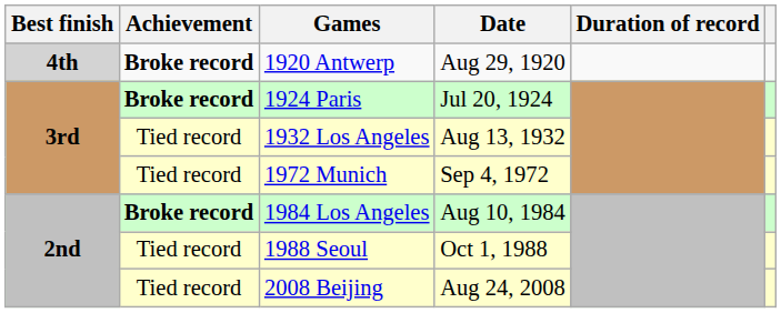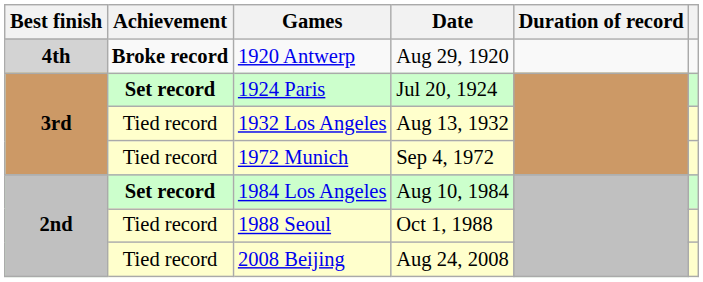 <table class="wikitable" style="text-align: left; font-size: 90%; margin-left: 1em;">
 <tr>
 <th>Best finish</th>
 <th>Achievement</th>
 <th>Games</th>
 <th>Date</th>
 <th>Duration of record</th>
 <th></th>
 </tr>
 <tr>
 <td style="background: lightgrey; text-align: center;"><strong>4th</strong></td>
 <td style="text-align: center;"><strong>Broke record</strong></td>
 <td> <a href='#'>1920 Antwerp</a></td>
 <td>Aug 29, 1920</td>
 <td></td>
 <td></td>
 </tr>
 <tr style="background: #cfc;">
 <td rowspan="3" style="background: #cc9966; text-align: center;"><strong>3rd</strong></td>
-<td style="text-align: center;"><strong>Broke record</strong></td>
+<td style="text-align: center;"><strong>Set record</strong></td>
 <td> <a href='#'>1924 Paris</a></td>
 <td>Jul 20, 1924</td>
 <td rowspan="3" style="background: #cc9966;"></td>
 <td></td>
 </tr>
 <tr style="background: #ffc;">
 <td style="text-align: center;">Tied record</td>
 <td> <a href='#'>1932 Los Angeles</a></td>
 <td>Aug 13, 1932</td>
 <td></td>
 </tr>
 <tr style="background: #ffc;">
 <td style="text-align: center;">Tied record</td>
 <td> <a href='#'>1972 Munich</a></td>
 <td>Sep 4, 1972</td>
 <td></td>
 </tr>
 <tr style="background: #cfc;">
 <td rowspan="3" style="background: silver; text-align: center;"><strong>2nd</strong></td>
-<td style="text-align: center;"><strong>Broke record</strong></td>
+<td style="text-align: center;"><strong>Set record</strong></td>
 <td> <a href='#'>1984 Los Angeles</a></td>
 <td>Aug 10, 1984</td>
 <td rowspan="3" style="background: silver;"></td>
 <td></td>
 </tr>
 <tr style="background: #ffc;">
 <td style="text-align: center;">Tied record</td>
 <td> <a href='#'>1988 Seoul</a></td>
 <td>Oct 1, 1988</td>
 <td></td>
 </tr>
 <tr style="background: #ffc;">
 <td style="text-align: center;">Tied record</td>
 <td> <a href='#'>2008 Beijing</a></td>
 <td>Aug 24, 2008</td>
 <td></td>
 </tr>
 </table>
